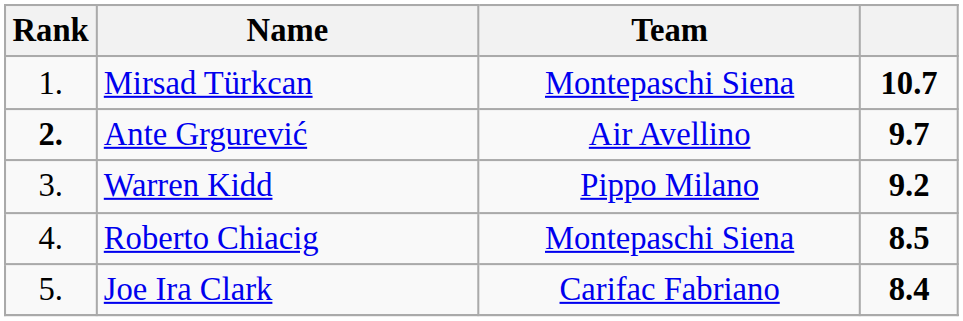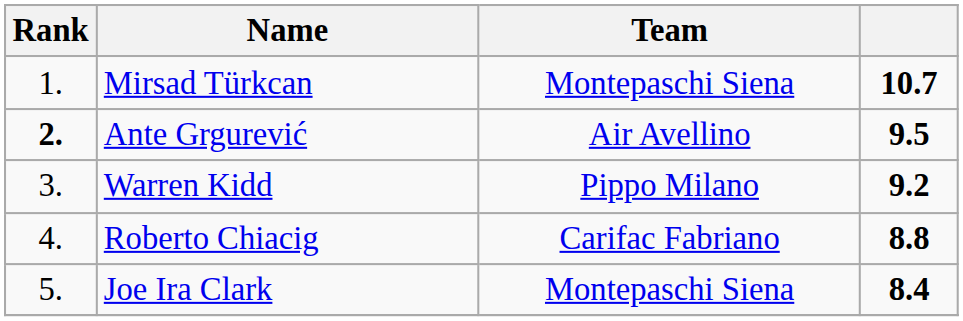 <table class="wikitable" style="text-align: center;">
 <tr>
 <th>Rank</th>
 <th width=180>Name</th>
 <th width=180>Team</th>
 <th width=40></th>
 </tr>
 <tr>
 <td>1.</td>
 <td align="left"> <a href='#'>Mirsad Türkcan</a></td>
 <td><a href='#'>Montepaschi Siena</a></td>
 <td><strong>10.7</strong></td>
 </tr>
 <tr>
 <td><strong>2.</strong></td>
 <td align="left"> <a href='#'>Ante Grgurević</a></td>
 <td><a href='#'>Air Avellino</a></td>
-<td><strong>9.7</strong></td>
+<td><strong>9.5</strong></td>
 </tr>
 <tr>
 <td>3.</td>
 <td align="left"> <a href='#'>Warren Kidd</a></td>
 <td><a href='#'>Pippo Milano</a></td>
 <td><strong>9.2</strong></td>
 </tr>
 <tr>
 <td>4.</td>
 <td align="left"> <a href='#'>Roberto Chiacig</a></td>
-<td><a href='#'>Montepaschi Siena</a></td>
-<td><strong>8.5</strong></td>
+<td><a href='#'>Carifac Fabriano</a></td>
+<td><strong>8.8</strong></td>
 </tr>
 <tr>
 <td>5.</td>
 <td align="left"> <a href='#'>Joe Ira Clark</a></td>
-<td><a href='#'>Carifac Fabriano</a></td>
+<td><a href='#'>Montepaschi Siena</a></td>
 <td><strong>8.4</strong></td>
 </tr>
 <tr>
 </tr>
 </table>
